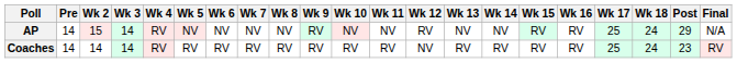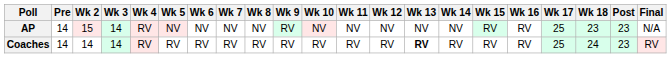 <table class="wikitable" style="white-space:nowrap;text-align:center;">
 <tr>
 <th>Poll</th>
 <th>Pre</th>
 <th>Wk 2</th>
 <th>Wk 3</th>
 <th>Wk 4</th>
 <th>Wk 5</th>
 <th>Wk 6</th>
 <th>Wk 7</th>
 <th>Wk 8</th>
 <th>Wk 9</th>
 <th>Wk 10</th>
 <th>Wk 11</th>
 <th>Wk 12</th>
 <th>Wk 13</th>
 <th>Wk 14</th>
 <th>Wk 15</th>
 <th>Wk 16</th>
 <th>Wk 17</th>
 <th>Wk 18</th>
 <th>Post</th>
 <th>Final</th>
 </tr>
 <tr>
 <th>AP</th>
 <td style="background:#FFF;">14</td>
 <td style="background:#FFE6E6;">15</td>
 <td style="background:#D8FFEB;">14</td>
 <td style="background:#FFE6E6;">RV</td>
 <td style="background:#FFE6E6;">NV</td>
 <td style="background:#FFF;">NV</td>
 <td style="background:#FFF;">NV</td>
 <td style="background:#FFF;">NV</td>
 <td style="background:#D8FFEB;">RV</td>
 <td style="background:#FFE6E6;">NV</td>
 <td style="background:#FFF;">NV</td>
-<td style="background:#FFF;">RV</td>
+<td style="background:#FFF;">NV</td>
 <td style="background:#FFF;">NV</td>
 <td style="background:#FFF;">NV</td>
 <td style="background:#D8FFEB;">RV</td>
 <td style="background:#FFF;">RV</td>
 <td style="background:#D8FFEB;">25</td>
-<td style="background:#D8FFEB;">24</td>
-<td style="background:#D8FFEB;">29</td>
+<td style="background:#D8FFEB;">23</td>
+<td style="background:#D8FFEB;">23</td>
 <td style="background:#FFF;">N/A</td>
 </tr>
 <tr>
 <th>Coaches</th>
 <td style="background:#FFF;">14</td>
 <td style="background:#FFF;">14</td>
 <td style="background:#D8FFEB;">14</td>
 <td style="background:#FFE6E6;">RV</td>
 <td style="background:#FFF;">RV</td>
 <td style="background:#FFF;">RV</td>
 <td style="background:#FFF;">RV</td>
 <td style="background:#FFF;">RV</td>
 <td style="background:#FFF;">RV</td>
 <td style="background:#FFF;">RV</td>
 <td style="background:#FFF;">RV</td>
-<td style="background:#FFF;">NV</td>
 <td style="background:#FFF;">RV</td>
+<td style="background:#FFF;"><strong>RV</strong></td>
 <td style="background:#FFF;">RV</td>
 <td style="background:#FFF;">RV</td>
 <td style="background:#FFF;">RV</td>
 <td style="background:#D8FFEB;">25</td>
 <td style="background:#D8FFEB;">24</td>
 <td style="background:#D8FFEB;">23</td>
 <td style="background:#FFE6E6;">RV</td>
 </tr>
 </table>
